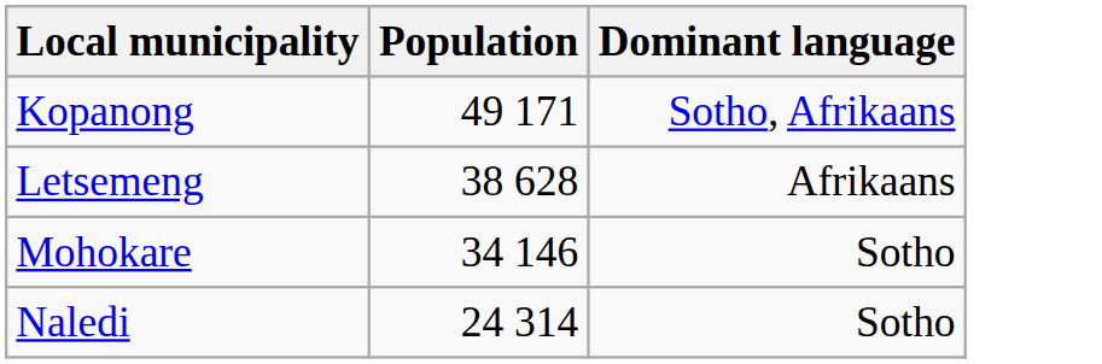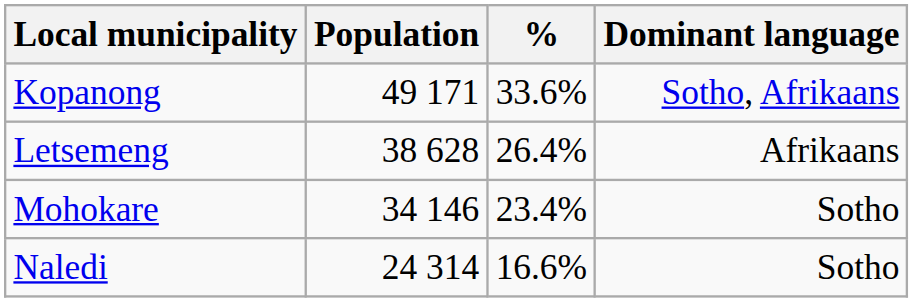 <table class="wikitable" style="font-size: 95%; text-align: right">
 <tr>
 <th>Local municipality</th>
 <th>Population</th>
+<th>%</th>
 <th>Dominant language</th>
 </tr>
 <tr>
 <td align=left><a href='#'>Kopanong</a></td>
 <td>49 171</td>
+<td>33.6%</td>
 <td><a href='#'>Sotho</a>, <a href='#'>Afrikaans</a></td>
 </tr>
 <tr>
 <td align=left><a href='#'>Letsemeng</a></td>
 <td>38 628</td>
+<td>26.4%</td>
 <td>Afrikaans</td>
 </tr>
 <tr>
 <td align=left><a href='#'>Mohokare</a></td>
 <td>34 146</td>
+<td>23.4%</td>
 <td>Sotho</td>
 </tr>
 <tr>
 <td align=left><a href='#'>Naledi</a></td>
 <td>24 314</td>
+<td>16.6%</td>
 <td>Sotho</td>
 </tr>
 </table>
